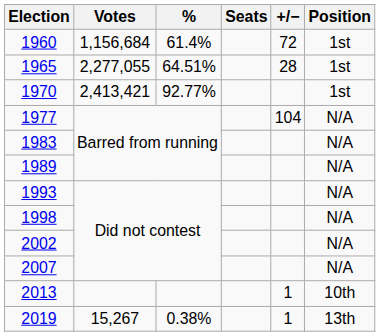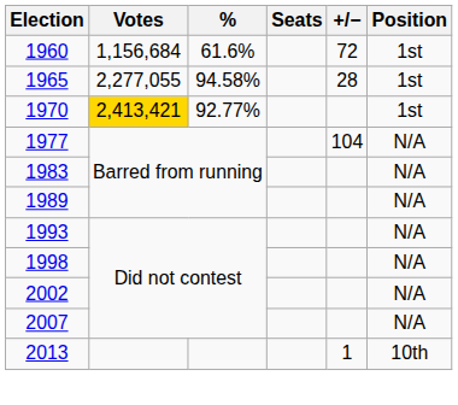 <table class="wikitable" style="text-align:center">
 <tr>
 <th><strong>Election</strong></th>
 <th><strong>Votes</strong></th>
 <th><strong>%</strong></th>
 <th><strong>Seats</strong></th>
 <th>+/−</th>
 <th><strong>Position</strong></th>
 </tr>
 <tr>
 <td><a href='#'>1960</a></td>
 <td>1,156,684</td>
-<td>61.4%</td>
+<td>61.6%</td>
 <td></td>
 <td> 72</td>
 <td> 1st</td>
 </tr>
 <tr>
 <td><a href='#'>1965</a></td>
 <td>2,277,055</td>
-<td>64.51%</td>
+<td>94.58%</td>
 <td></td>
 <td> 28</td>
 <td> 1st</td>
 </tr>
 <tr>
 <td><a href='#'>1970</a></td>
-<td>2,413,421</td>
+<td style="background: gold;">2,413,421</td>
 <td>92.77%</td>
 <td></td>
 <td></td>
 <td> 1st</td>
 </tr>
 <tr>
 <td><a href='#'>1977</a></td>
 <td colspan="2" rowspan="3">Barred from running</td>
 <td></td>
 <td> 104</td>
 <td>N/A</td>
 </tr>
 <tr>
 <td><a href='#'>1983</a></td>
 <td></td>
 <td></td>
 <td>N/A</td>
 </tr>
 <tr>
 <td><a href='#'>1989</a></td>
 <td></td>
 <td></td>
 <td>N/A</td>
 </tr>
 <tr>
 <td><a href='#'>1993</a></td>
 <td colspan="2" rowspan="4">Did not contest</td>
 <td></td>
 <td></td>
 <td>N/A</td>
 </tr>
 <tr>
 <td><a href='#'>1998</a></td>
 <td></td>
 <td></td>
 <td>N/A</td>
 </tr>
 <tr>
 <td><a href='#'>2002</a></td>
 <td></td>
 <td></td>
 <td>N/A</td>
 </tr>
 <tr>
 <td><a href='#'>2007</a></td>
 <td></td>
 <td></td>
 <td>N/A</td>
 </tr>
 <tr>
 <td><a href='#'>2013</a></td>
 <td></td>
 <td></td>
 <td></td>
 <td> 1</td>
 <td> 10th</td>
 </tr>
-<tr>
-<td><a href='#'>2019</a></td>
-<td>15,267</td>
-<td>0.38%</td>
-<td></td>
-<td> 1</td>
-<td> 13th</td>
-</tr>
 </table>
